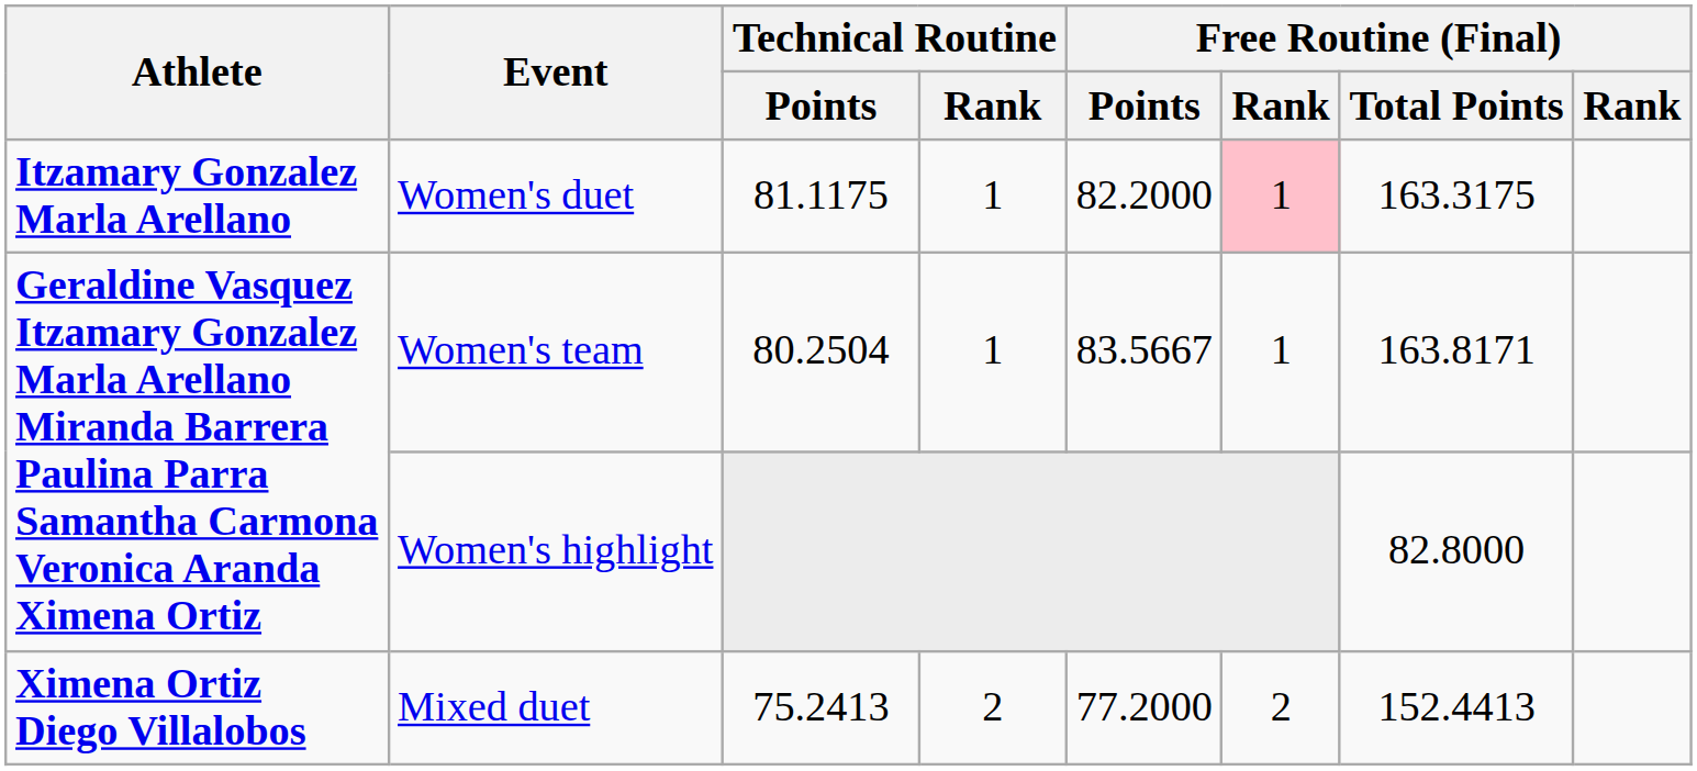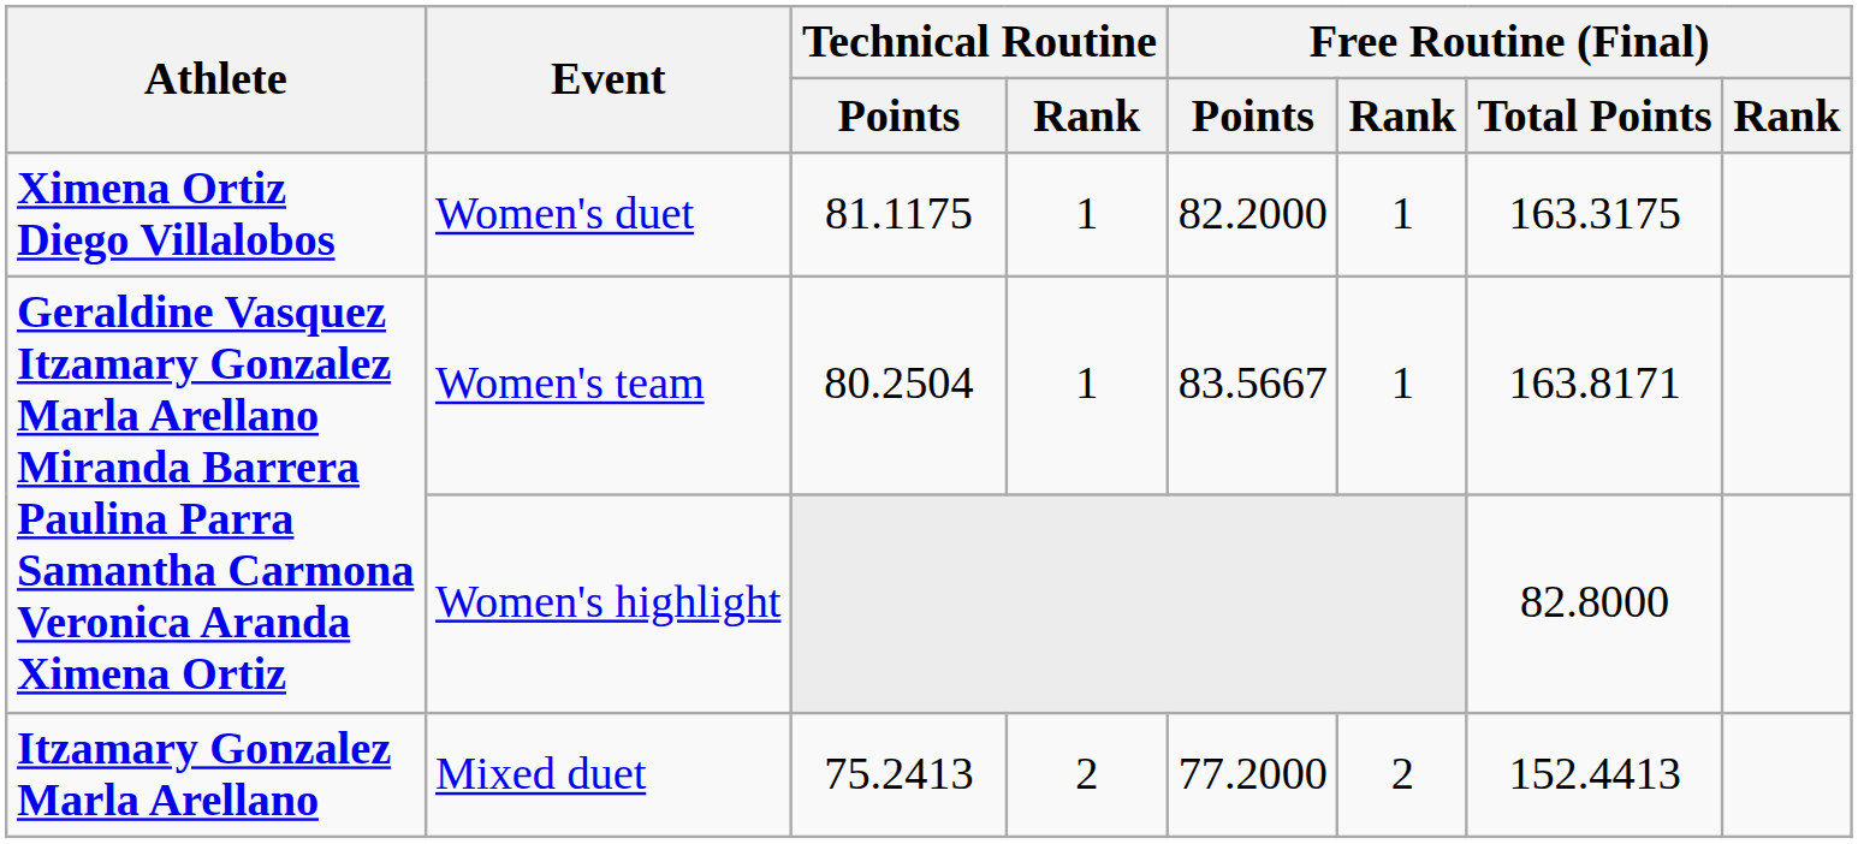 <table class="wikitable">
 <tr>
 <th rowspan="2">Athlete</th>
 <th rowspan="2">Event</th>
 <th colspan="2">Technical Routine</th>
 <th colspan="4">Free Routine (Final)</th>
 </tr>
 <tr>
 <th>Points</th>
 <th>Rank</th>
 <th>Points</th>
 <th>Rank</th>
 <th>Total Points</th>
 <th>Rank</th>
 </tr>
 <tr align="center">
-<td align="left"><strong><a href='#'>Itzamary Gonzalez</a><br><a href='#'>Marla Arellano</a></strong></td>
+<td align="left"><strong><a href='#'>Ximena Ortiz</a><br><a href='#'>Diego Villalobos</a></strong></td>
 <td align="left"><a href='#'>Women's duet</a></td>
 <td>81.1175</td>
 <td>1</td>
 <td>82.2000</td>
-<td style="background: pink;">1</td>
+<td>1</td>
 <td>163.3175</td>
 <td></td>
 </tr>
 <tr align="center">
 <td rowspan="2" align="left"><strong><a href='#'>Geraldine Vasquez</a><br><a href='#'>Itzamary Gonzalez</a><br><a href='#'>Marla Arellano</a><br><a href='#'>Miranda Barrera</a><br><a href='#'>Paulina Parra</a><br><a href='#'>Samantha Carmona</a><br><a href='#'>Veronica Aranda</a><br><a href='#'>Ximena Ortiz</a></strong></td>
 <td align="left"><a href='#'>Women's team</a></td>
 <td>80.2504</td>
 <td>1</td>
 <td>83.5667</td>
 <td>1</td>
 <td>163.8171</td>
 <td></td>
 </tr>
 <tr align="center">
 <td align="left"><a href='#'>Women's highlight</a></td>
 <td style="background: #ECECEC; vertical-align: middle; text-align: center; " class="table-cast" colspan="4"></td>
 <td>82.8000</td>
 <td></td>
 </tr>
 <tr align="center">
-<td align="left"><strong><a href='#'>Ximena Ortiz</a><br><a href='#'>Diego Villalobos</a></strong></td>
+<td align="left"><strong><a href='#'>Itzamary Gonzalez</a><br><a href='#'>Marla Arellano</a></strong></td>
 <td align="left"><a href='#'>Mixed duet</a></td>
 <td>75.2413</td>
 <td>2</td>
 <td>77.2000</td>
 <td>2</td>
 <td>152.4413</td>
 <td></td>
 </tr>
 </table>
